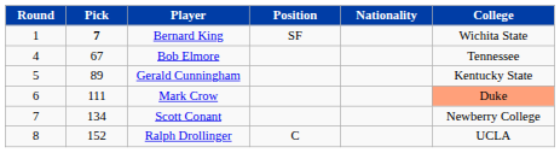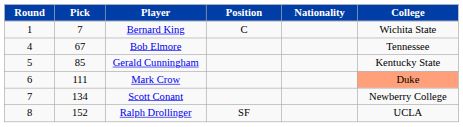 <table class="wikitable sortable sortable">
 <tr>
 <th style="background-color:#003DA6; color:#FFFFFF" width="10%">Round</th>
 <th style="background-color:#003DA6; color:#FFFFFF" width="10%">Pick</th>
 <th style="background-color:#003DA6; color:#FFFFFF" width="20%">Player</th>
 <th style="background-color:#003DA6; color:#FFFFFF" width="15%">Position</th>
 <th style="background-color:#003DA6; color:#FFFFFF" width="15%">Nationality</th>
 <th style="background-color:#003DA6; color:#FFFFFF" width="20%">College</th>
 </tr>
 <tr style="text-align:center">
 <td>1</td>
-<td><strong>7</strong></td>
+<td>7</td>
 <td><a href='#'>Bernard King</a></td>
-<td>SF</td>
+<td>C</td>
 <td></td>
 <td>Wichita State</td>
 </tr>
 <tr style="text-align:center">
 <td>4</td>
 <td>67</td>
 <td><a href='#'>Bob Elmore</a></td>
 <td></td>
 <td></td>
 <td>Tennessee</td>
 </tr>
 <tr style="text-align:center">
 <td>5</td>
-<td>89</td>
+<td>85</td>
 <td><a href='#'>Gerald Cunningham</a></td>
 <td></td>
 <td></td>
 <td>Kentucky State</td>
 </tr>
 <tr style="text-align:center">
 <td>6</td>
 <td>111</td>
 <td><a href='#'>Mark Crow</a></td>
 <td></td>
 <td></td>
 <td style="background: lightsalmon;">Duke</td>
 </tr>
 <tr style="text-align:center">
 <td>7</td>
 <td>134</td>
 <td><a href='#'>Scott Conant</a></td>
 <td></td>
 <td></td>
 <td>Newberry College</td>
 </tr>
 <tr style="text-align:center">
 <td>8</td>
 <td>152</td>
 <td><a href='#'>Ralph Drollinger</a></td>
-<td>C</td>
+<td>SF</td>
 <td></td>
 <td>UCLA</td>
 </tr>
 </table>
